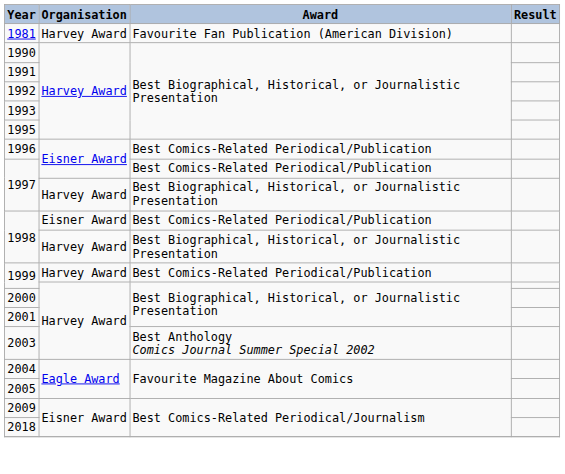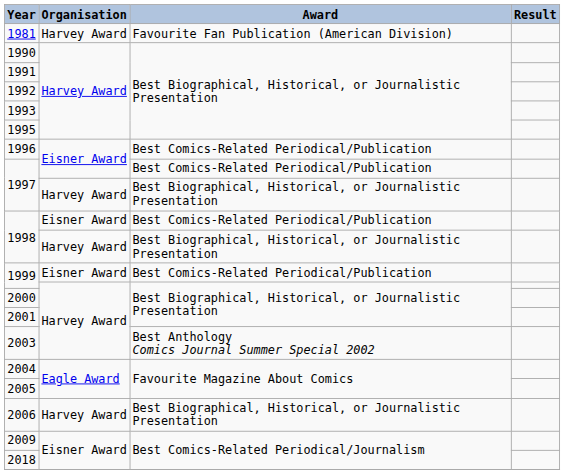 <table class="wikitable">
 <tr>
 <th style="background:#B0C4DE;">Year</th>
 <th style="background:#B0C4DE;">Organisation</th>
 <th style="background:#B0C4DE;">Award</th>
 <th style="background:#B0C4DE;">Result</th>
 </tr>
 <tr>
 <td><a href='#'>1981</a></td>
 <td>Harvey Award</td>
 <td>Favourite Fan Publication (American Division)</td>
 <td></td>
 </tr>
 <tr>
 <td>1990</td>
 <td rowspan="5"><a href='#'>Harvey Award</a></td>
 <td rowspan="5">Best Biographical, Historical, or Journalistic Presentation</td>
 <td></td>
 </tr>
 <tr>
 <td>1991</td>
 <td></td>
 </tr>
 <tr>
 <td>1992</td>
 <td></td>
 </tr>
 <tr>
 <td>1993</td>
 <td></td>
 </tr>
 <tr>
 <td>1995</td>
 <td></td>
 </tr>
 <tr>
 <td>1996</td>
 <td rowspan="2"><a href='#'>Eisner Award</a></td>
 <td>Best Comics-Related Periodical/Publication</td>
 <td></td>
 </tr>
 <tr>
 <td rowspan="2">1997</td>
 <td>Best Comics-Related Periodical/Publication</td>
 <td></td>
 </tr>
 <tr>
 <td>Harvey Award</td>
 <td>Best Biographical, Historical, or Journalistic Presentation</td>
 <td></td>
 </tr>
 <tr>
 <td rowspan="2">1998</td>
 <td>Eisner Award</td>
 <td>Best Comics-Related Periodical/Publication</td>
 <td></td>
 </tr>
 <tr>
 <td>Harvey Award</td>
 <td>Best Biographical, Historical, or Journalistic Presentation</td>
 <td></td>
 </tr>
 <tr>
 <td rowspan="2">1999</td>
-<td>Harvey Award</td>
+<td>Eisner Award</td>
 <td>Best Comics-Related Periodical/Publication</td>
 <td></td>
 </tr>
 <tr>
 <td rowspan="4">Harvey Award</td>
 <td rowspan="3">Best Biographical, Historical, or Journalistic Presentation</td>
 <td></td>
 </tr>
 <tr>
 <td>2000</td>
 <td></td>
 </tr>
 <tr>
 <td>2001</td>
 <td></td>
 </tr>
 <tr>
 <td>2003</td>
 <td>Best Anthology<br><em>Comics Journal Summer Special 2002</em></td>
 <td></td>
 </tr>
 <tr>
 <td>2004</td>
 <td rowspan="2"><a href='#'>Eagle Award</a></td>
 <td rowspan="2">Favourite Magazine About Comics</td>
 <td></td>
 </tr>
 <tr>
 <td>2005</td>
 <td></td>
 </tr>
 <tr>
+<td>2006</td>
+<td>Harvey Award</td>
+<td>Best Biographical, Historical, or Journalistic Presentation</td>
+<td></td>
+</tr>
+<tr>
 <td>2009</td>
 <td rowspan="2">Eisner Award</td>
 <td rowspan="2">Best Comics-Related Periodical/Journalism</td>
 <td></td>
 </tr>
 <tr>
 <td>2018</td>
 <td></td>
 </tr>
 <tr>
 </tr>
 </table>
